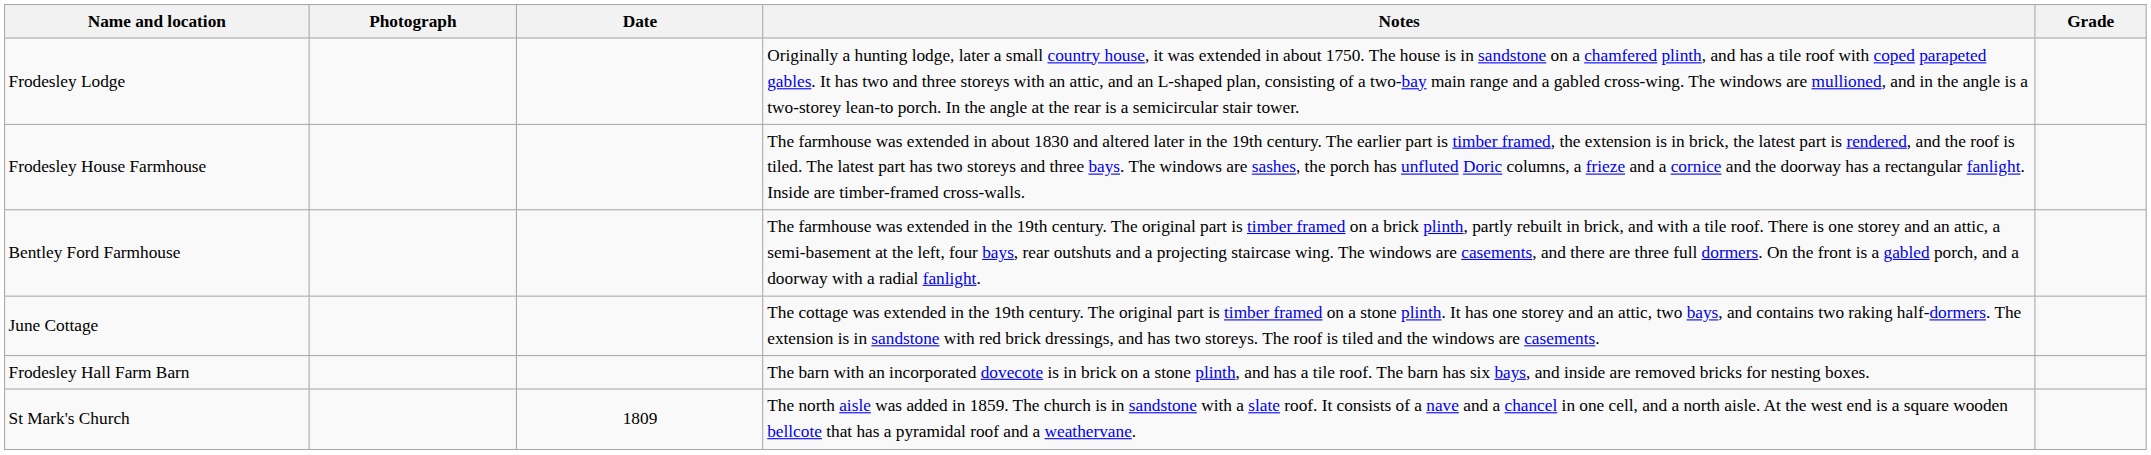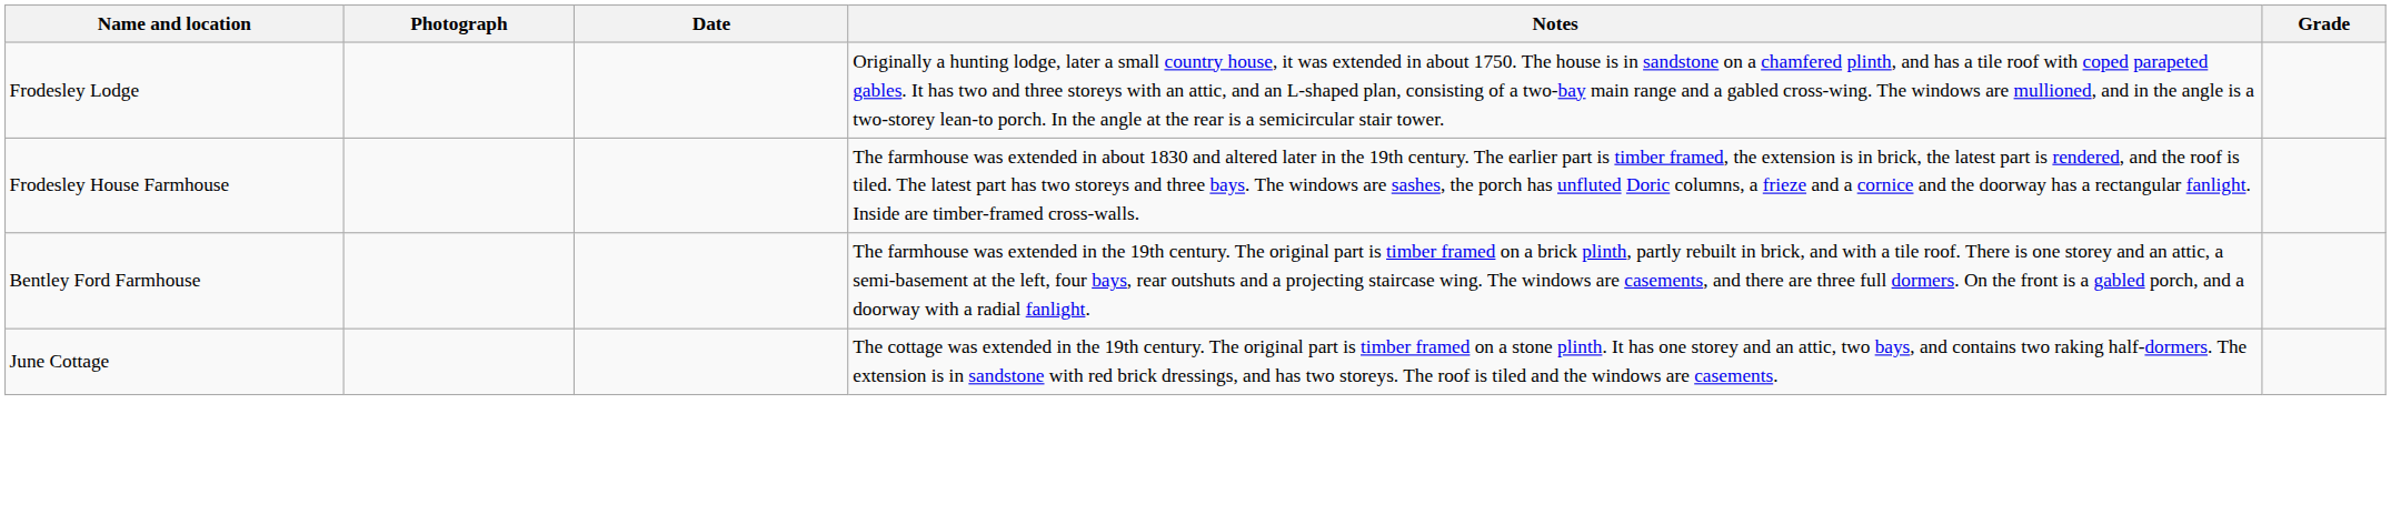 <table class="wikitable sortable plainrowheaders" style="width:100%; border:0; text-align:left; line-height:150%;">
 <tr>
 <th scope="col"  style="width:150px">Name and location</th>
 <th scope="col"  style="width:100px" class="unsortable">Photograph</th>
 <th scope="col"  style="width:120px">Date</th>
 <th scope="col"  style="width:650px" class="unsortable">Notes</th>
 <th scope="col"  style="width:50px">Grade</th>
 </tr>
 <tr>
 <td>Frodesley Lodge<br><small></small></td>
 <td></td>
 <td align="center"></td>
 <td>Originally a hunting lodge, later a small <a href='#'>country house</a>, it was extended in about 1750.  The house is in <a href='#'>sandstone</a> on a <a href='#'>chamfered</a> <a href='#'>plinth</a>, and has a tile roof with <a href='#'>coped</a> <a href='#'>parapeted</a> <a href='#'>gables</a>.  It has two and three storeys with an attic, and an L-shaped plan, consisting of a two-<a href='#'>bay</a> main range and a gabled cross-wing.  The windows are <a href='#'>mullioned</a>, and in the angle is a two-storey lean-to porch.  In the angle at the rear is a semicircular stair tower.</td>
 <td align="center" ></td>
 </tr>
 <tr>
 <td>Frodesley House Farmhouse<br><small></small></td>
 <td></td>
 <td align="center"></td>
 <td>The farmhouse was extended in about 1830 and altered later in the 19th century.  The earlier part is <a href='#'>timber framed</a>, the extension is in brick, the latest part is <a href='#'>rendered</a>, and the roof is tiled.  The latest part has two storeys and three <a href='#'>bays</a>.  The windows are <a href='#'>sashes</a>, the porch has <a href='#'>unfluted</a> <a href='#'>Doric</a> columns, a <a href='#'>frieze</a> and a <a href='#'>cornice</a> and the doorway has a rectangular <a href='#'>fanlight</a>.  Inside are timber-framed cross-walls.</td>
 <td align="center" ></td>
 </tr>
 <tr>
 <td>Bentley Ford Farmhouse<br><small></small></td>
 <td></td>
 <td align="center"></td>
 <td>The farmhouse was extended in the 19th century.  The original part is <a href='#'>timber framed</a> on a brick <a href='#'>plinth</a>, partly rebuilt in brick, and with a tile roof.  There is one storey and an attic, a semi-basement at the left, four <a href='#'>bays</a>, rear outshuts and a projecting staircase wing.  The windows are <a href='#'>casements</a>, and there are three full <a href='#'>dormers</a>.  On the front is a <a href='#'>gabled</a> porch, and a doorway with a radial <a href='#'>fanlight</a>.</td>
 <td align="center" ></td>
 </tr>
 <tr>
 <td>June Cottage<br><small></small></td>
 <td></td>
 <td align="center"></td>
 <td>The cottage was extended in the 19th century.  The original part is <a href='#'>timber framed</a> on a stone <a href='#'>plinth</a>.  It has one storey and an attic, two <a href='#'>bays</a>, and contains two raking half-<a href='#'>dormers</a>.  The extension is in <a href='#'>sandstone</a> with red brick dressings, and has two storeys.  The roof is tiled and the windows are <a href='#'>casements</a>.</td>
 <td align="center" ></td>
 </tr>
 <tr>
-<td>Frodesley Hall Farm Barn<br><small></small></td>
-<td></td>
-<td align="center"></td>
-<td>The barn with an incorporated <a href='#'>dovecote</a> is in brick on a stone <a href='#'>plinth</a>, and has a tile roof.  The barn has six <a href='#'>bays</a>, and inside are removed bricks for nesting boxes.</td>
-<td align="center" ></td>
-</tr>
-<tr>
-<td>St Mark's Church<br><small></small></td>
-<td></td>
-<td align="center">1809</td>
-<td>The north <a href='#'>aisle</a> was added in 1859.  The church is in <a href='#'>sandstone</a> with a <a href='#'>slate</a> roof.  It consists of a <a href='#'>nave</a> and a <a href='#'>chancel</a> in one cell, and a north aisle.  At the west end is a square wooden <a href='#'>bellcote</a> that has a pyramidal roof and a <a href='#'>weathervane</a>.</td>
-<td align="center" ></td>
-</tr>
-<tr>
 </tr>
 </table>
